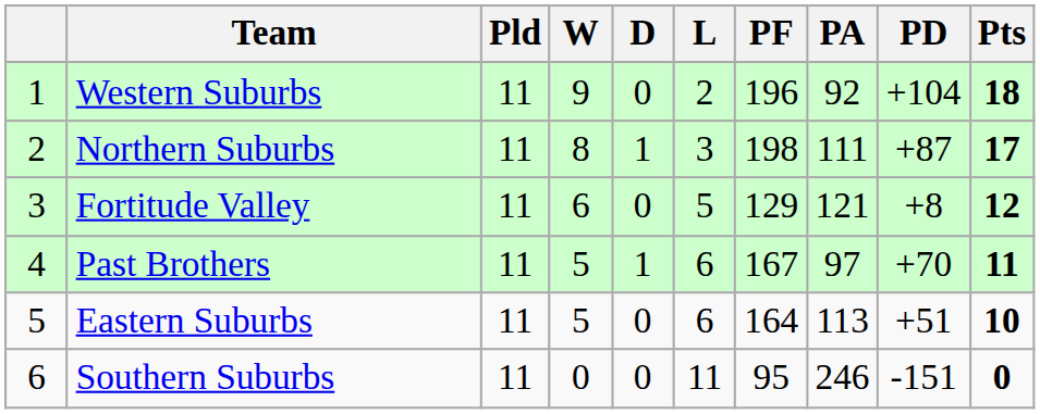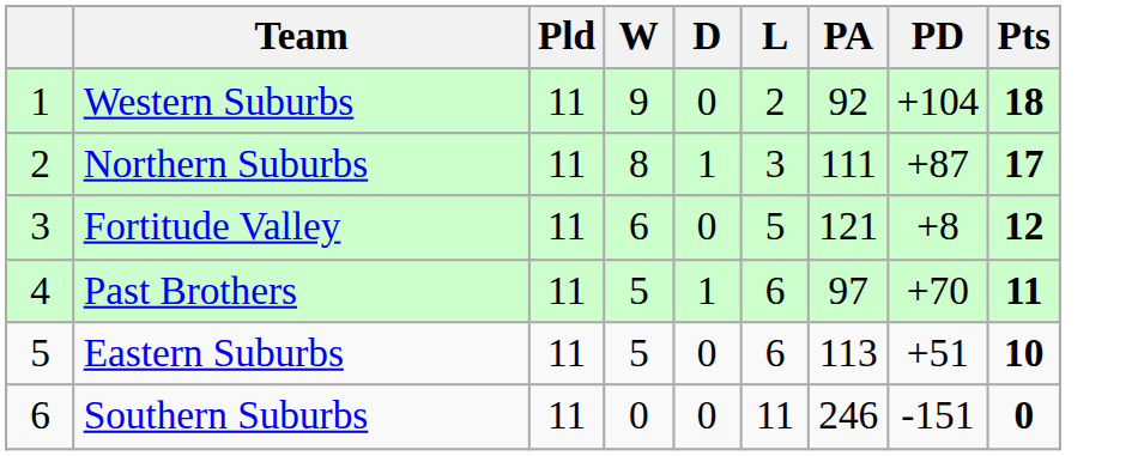 <table class="wikitable" style="text-align:center;">
 <tr>
 <th width="20"></th>
 <th width="175">Team</th>
 <th width="20">Pld</th>
 <th width="20">W</th>
 <th width="20">D</th>
 <th width="20">L</th>
-<th width="20">PF</th>
 <th width="20">PA</th>
 <th width="20">PD</th>
 <th width="20">Pts</th>
 </tr>
 <tr style="background: #ccffcc;">
 <td>1</td>
 <td style="text-align:left;"> <a href='#'>Western Suburbs</a></td>
 <td>11</td>
 <td>9</td>
 <td>0</td>
 <td>2</td>
-<td>196</td>
 <td>92</td>
 <td>+104</td>
 <td><strong>18</strong></td>
 </tr>
 <tr style="background: #ccffcc;">
 <td>2</td>
 <td style="text-align:left;"> <a href='#'>Northern Suburbs</a></td>
 <td>11</td>
 <td>8</td>
 <td>1</td>
 <td>3</td>
-<td>198</td>
 <td>111</td>
 <td>+87</td>
 <td><strong>17</strong></td>
 </tr>
 <tr style="background: #ccffcc;">
 <td>3</td>
 <td style="text-align:left;"> <a href='#'>Fortitude Valley</a></td>
 <td>11</td>
 <td>6</td>
 <td>0</td>
 <td>5</td>
-<td>129</td>
 <td>121</td>
 <td>+8</td>
 <td><strong>12</strong></td>
 </tr>
 <tr style="background: #ccffcc;">
 <td>4</td>
 <td style="text-align:left;"> <a href='#'>Past Brothers</a></td>
 <td>11</td>
 <td>5</td>
 <td>1</td>
 <td>6</td>
-<td>167</td>
 <td>97</td>
 <td>+70</td>
 <td><strong>11</strong></td>
 </tr>
 <tr>
 <td>5</td>
 <td style="text-align:left;"> <a href='#'>Eastern Suburbs</a></td>
 <td>11</td>
 <td>5</td>
 <td>0</td>
 <td>6</td>
-<td>164</td>
 <td>113</td>
 <td>+51</td>
 <td><strong>10</strong></td>
 </tr>
 <tr>
 <td>6</td>
 <td style="text-align:left;"> <a href='#'>Southern Suburbs</a></td>
 <td>11</td>
 <td>0</td>
 <td>0</td>
 <td>11</td>
-<td>95</td>
 <td>246</td>
 <td>-151</td>
 <td><strong>0</strong></td>
 </tr>
 </table>
